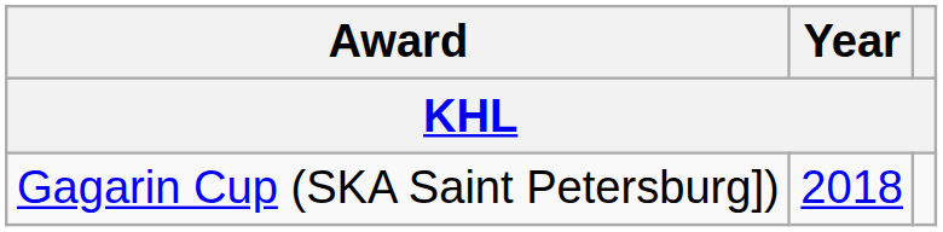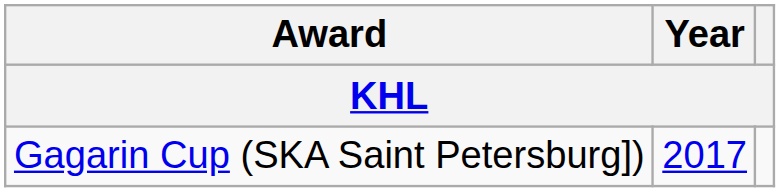 <table class="wikitable">
 <tr>
 <th>Award</th>
 <th>Year</th>
 <th></th>
 </tr>
 <tr>
 <th colspan="3"><a href='#'>KHL</a></th>
 </tr>
 <tr>
 <td><a href='#'>Gagarin Cup</a> (SKA Saint Petersburg])</td>
-<td><a href='#'>2018</a></td>
+<td><a href='#'>2017</a></td>
 <td></td>
 </tr>
 </table>
